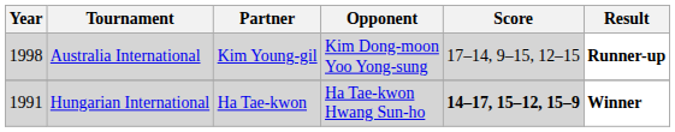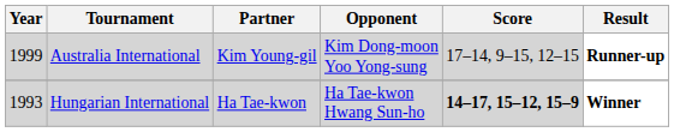 <table class="sortable wikitable" style="font-size: 90%;">
 <tr>
 <th>Year</th>
 <th>Tournament</th>
 <th>Partner</th>
 <th>Opponent</th>
 <th>Score</th>
 <th>Result</th>
 </tr>
 <tr style="background:#D5D5D5">
-<td align="center">1998</td>
+<td align="center">1999</td>
 <td align="left"><a href='#'>Australia International</a></td>
 <td align="left"> <a href='#'>Kim Young-gil</a></td>
 <td align="left"> <a href='#'>Kim Dong-moon</a> <br>  <a href='#'>Yoo Yong-sung</a></td>
 <td align="left">17–14, 9–15, 12–15</td>
 <td style="text-align:left; background:white"> <strong>Runner-up</strong></td>
 </tr>
 <tr>
 </tr>
 <tr style="background:#D5D5D5">
-<td align="center">1991</td>
+<td align="center">1993</td>
 <td align="left"><a href='#'>Hungarian International</a></td>
 <td align="left"> <a href='#'>Ha Tae-kwon</a></td>
 <td align="left"> <a href='#'>Ha Tae-kwon</a> <br>  <a href='#'>Hwang Sun-ho</a></td>
 <td align="left"><strong>14–17, 15–12, 15–9</strong></td>
 <td style="text-align:left; background:white"> <strong>Winner</strong></td>
 </tr>
 </table>
